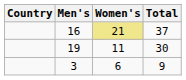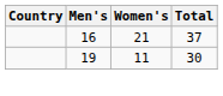 <table class="wikitable sortable" style="text-align:center">
 <tr>
 <th>Country</th>
 <th>Men's</th>
 <th>Women's</th>
 <th>Total</th>
 </tr>
 <tr>
 <td align="left"></td>
 <td>16</td>
-<td style="background: khaki;">21</td>
+<td>21</td>
 <td>37</td>
 </tr>
 <tr>
 <td align="left"></td>
 <td>19</td>
 <td>11</td>
 <td>30</td>
 </tr>
-<tr>
-<td align="left"></td>
-<td>3</td>
-<td>6</td>
-<td>9</td>
-</tr>
 </table>
